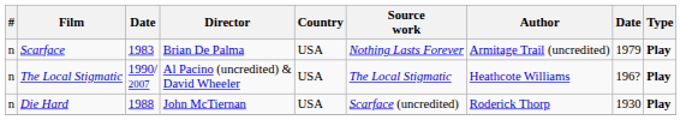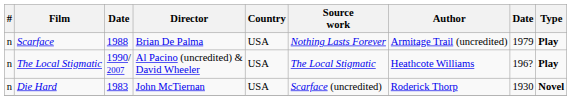 <table class="wikitable">
 <tr>
 <th>#</th>
 <th>Film</th>
 <th>Date</th>
 <th>Director</th>
 <th>Country</th>
 <th>Source<br>work</th>
 <th>Author</th>
 <th>Date</th>
 <th>Type</th>
 </tr>
 <tr>
 <td>n</td>
 <td><em><a href='#'>Scarface</a></em></td>
-<td><a href='#'>1983</a></td>
+<td><a href='#'>1988</a></td>
 <td><a href='#'>Brian De Palma</a></td>
 <td>USA</td>
 <td><em><a href='#'>Nothing Lasts Forever</a></em></td>
 <td><a href='#'>Armitage Trail</a> (uncredited)</td>
 <td>1979</td>
 <td><strong>Play</strong></td>
 </tr>
 <tr>
 <td>n</td>
 <td><em><a href='#'>The Local Stigmatic</a></em></td>
 <td><a href='#'>1990</a>/<br><small><a href='#'>2007</a></small></td>
 <td><a href='#'>Al Pacino</a> (uncredited) &<br><a href='#'>David Wheeler</a></td>
 <td>USA</td>
 <td><em><a href='#'>The Local Stigmatic</a></em></td>
 <td><a href='#'>Heathcote Williams</a></td>
 <td>196?</td>
 <td><strong>Play</strong></td>
 </tr>
 <tr>
 <td>n</td>
 <td><em><a href='#'>Die Hard</a></em></td>
-<td><a href='#'>1988</a></td>
+<td><a href='#'>1983</a></td>
 <td><a href='#'>John McTiernan</a></td>
 <td>USA</td>
 <td><em><a href='#'>Scarface</a></em> (uncredited)</td>
 <td><a href='#'>Roderick Thorp</a></td>
 <td>1930 </td>
-<td><strong>Play</strong></td>
+<td><strong>Novel</strong></td>
 </tr>
 <tr>
 </tr>
 </table>
